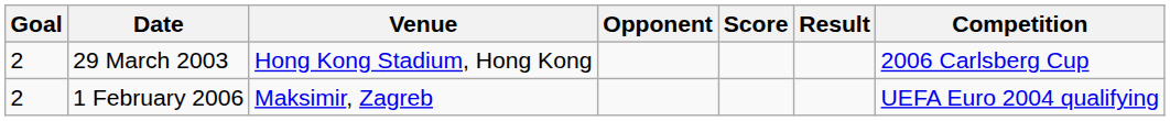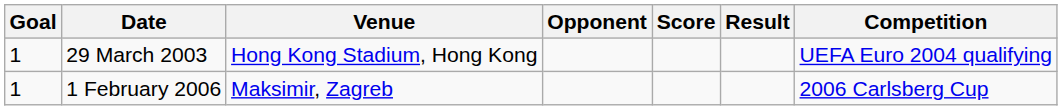 <table class="wikitable" style="font-size: 95%;">
 <tr>
 <th>Goal</th>
 <th>Date</th>
 <th>Venue</th>
 <th>Opponent</th>
 <th>Score</th>
 <th>Result</th>
 <th>Competition</th>
 </tr>
 <tr>
-<td>2</td>
+<td>1</td>
 <td>29 March 2003</td>
 <td><a href='#'>Hong Kong Stadium</a>, Hong Kong</td>
 <td></td>
 <td></td>
 <td></td>
-<td><a href='#'>2006 Carlsberg Cup</a></td>
+<td><a href='#'>UEFA Euro 2004 qualifying</a></td>
 </tr>
 <tr>
-<td>2</td>
+<td>1</td>
 <td>1 February 2006</td>
 <td><a href='#'>Maksimir</a>, <a href='#'>Zagreb</a></td>
 <td></td>
 <td></td>
 <td></td>
-<td><a href='#'>UEFA Euro 2004 qualifying</a></td>
+<td><a href='#'>2006 Carlsberg Cup</a></td>
 </tr>
 </table>
